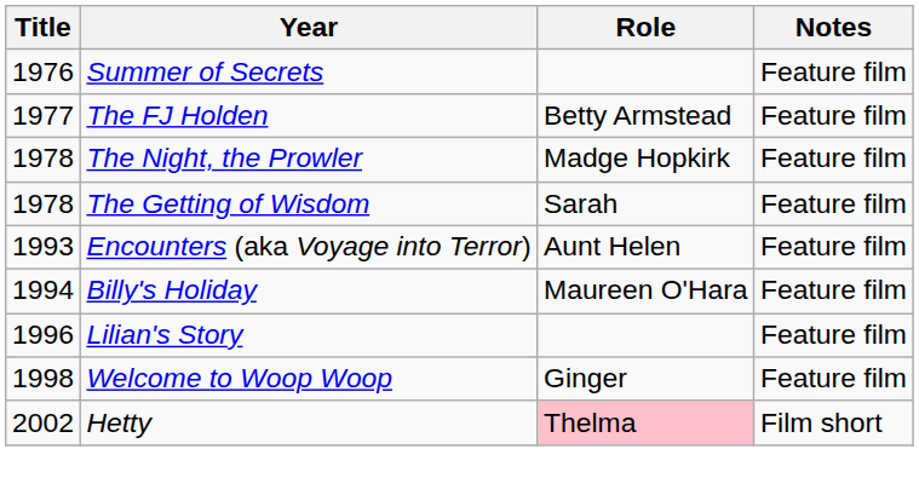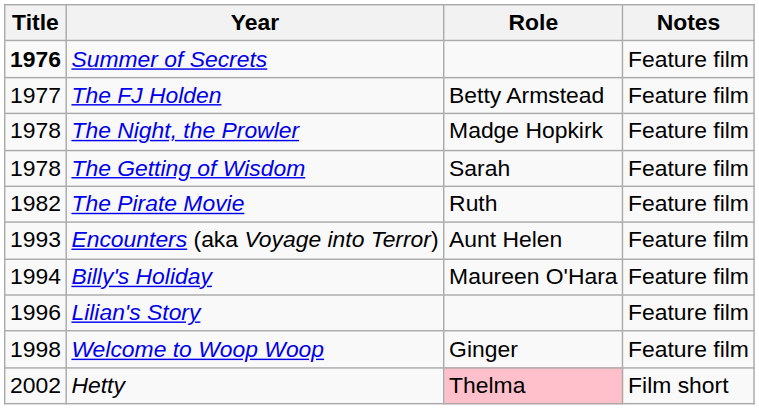 <table class="wikitable plainrowheaders sortable">
 <tr>
 <th scope="col">Title</th>
 <th scope="col">Year</th>
 <th scope="col">Role</th>
 <th scope="col">Notes</th>
 </tr>
 <tr>
-<td>1976</td>
+<td><strong>1976</strong></td>
 <td><em><a href='#'>Summer of Secrets</a></em></td>
 <td></td>
 <td>Feature film</td>
 </tr>
 <tr>
 <td>1977</td>
 <td><em><a href='#'>The FJ Holden</a></em></td>
 <td>Betty Armstead</td>
 <td>Feature film</td>
 </tr>
 <tr>
 <td>1978</td>
 <td><em><a href='#'>The Night, the Prowler</a></em></td>
 <td>Madge Hopkirk</td>
 <td>Feature film</td>
 </tr>
 <tr>
 <td>1978</td>
 <td><em><a href='#'>The Getting of Wisdom</a></em></td>
 <td>Sarah</td>
+<td>Feature film</td>
+</tr>
+<tr>
+<td>1982</td>
+<td><em><a href='#'>The Pirate Movie</a></em></td>
+<td>Ruth</td>
 <td>Feature film</td>
 </tr>
 <tr>
 <td>1993</td>
 <td><em><a href='#'>Encounters</a></em> (aka <em>Voyage into Terror</em>)</td>
 <td>Aunt Helen</td>
 <td>Feature film</td>
 </tr>
 <tr>
 <td>1994</td>
 <td><em><a href='#'>Billy's Holiday</a></em></td>
 <td>Maureen O'Hara</td>
 <td>Feature film</td>
 </tr>
 <tr>
 <td>1996</td>
 <td><em><a href='#'>Lilian's Story</a></em></td>
 <td></td>
 <td>Feature film</td>
 </tr>
 <tr>
 <td>1998</td>
 <td><em><a href='#'>Welcome to Woop Woop</a></em></td>
 <td>Ginger</td>
 <td>Feature film</td>
 </tr>
 <tr>
 <td>2002</td>
 <td><em>Hetty</em></td>
 <td style="background: pink;">Thelma</td>
 <td>Film short</td>
 </tr>
 </table>
